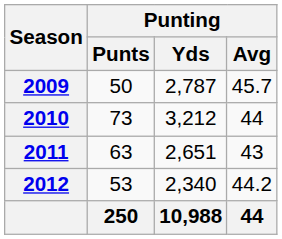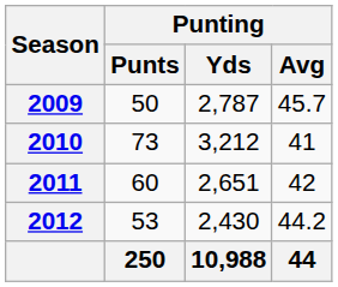 <table class="wikitable" style="text-align: center;">
 <tr>
 <th rowspan="2">Season</th>
 <th colspan="3">Punting</th>
 </tr>
 <tr>
 <th>Punts</th>
 <th>Yds</th>
 <th>Avg</th>
 </tr>
 <tr>
 <th><a href='#'>2009</a></th>
 <td>50</td>
 <td>2,787</td>
 <td>45.7</td>
 </tr>
 <tr>
 <th><a href='#'>2010</a></th>
 <td>73</td>
 <td>3,212</td>
-<td>44</td>
+<td>41</td>
 </tr>
 <tr>
 <th><a href='#'>2011</a></th>
-<td>63</td>
+<td>60</td>
 <td>2,651</td>
-<td>43</td>
+<td>42</td>
 </tr>
 <tr>
 <th><a href='#'>2012</a></th>
 <td>53</td>
-<td>2,340</td>
+<td>2,430</td>
 <td>44.2</td>
 </tr>
 <tr>
 <th></th>
 <th>250</th>
 <th>10,988</th>
 <th>44</th>
 </tr>
 </table>
